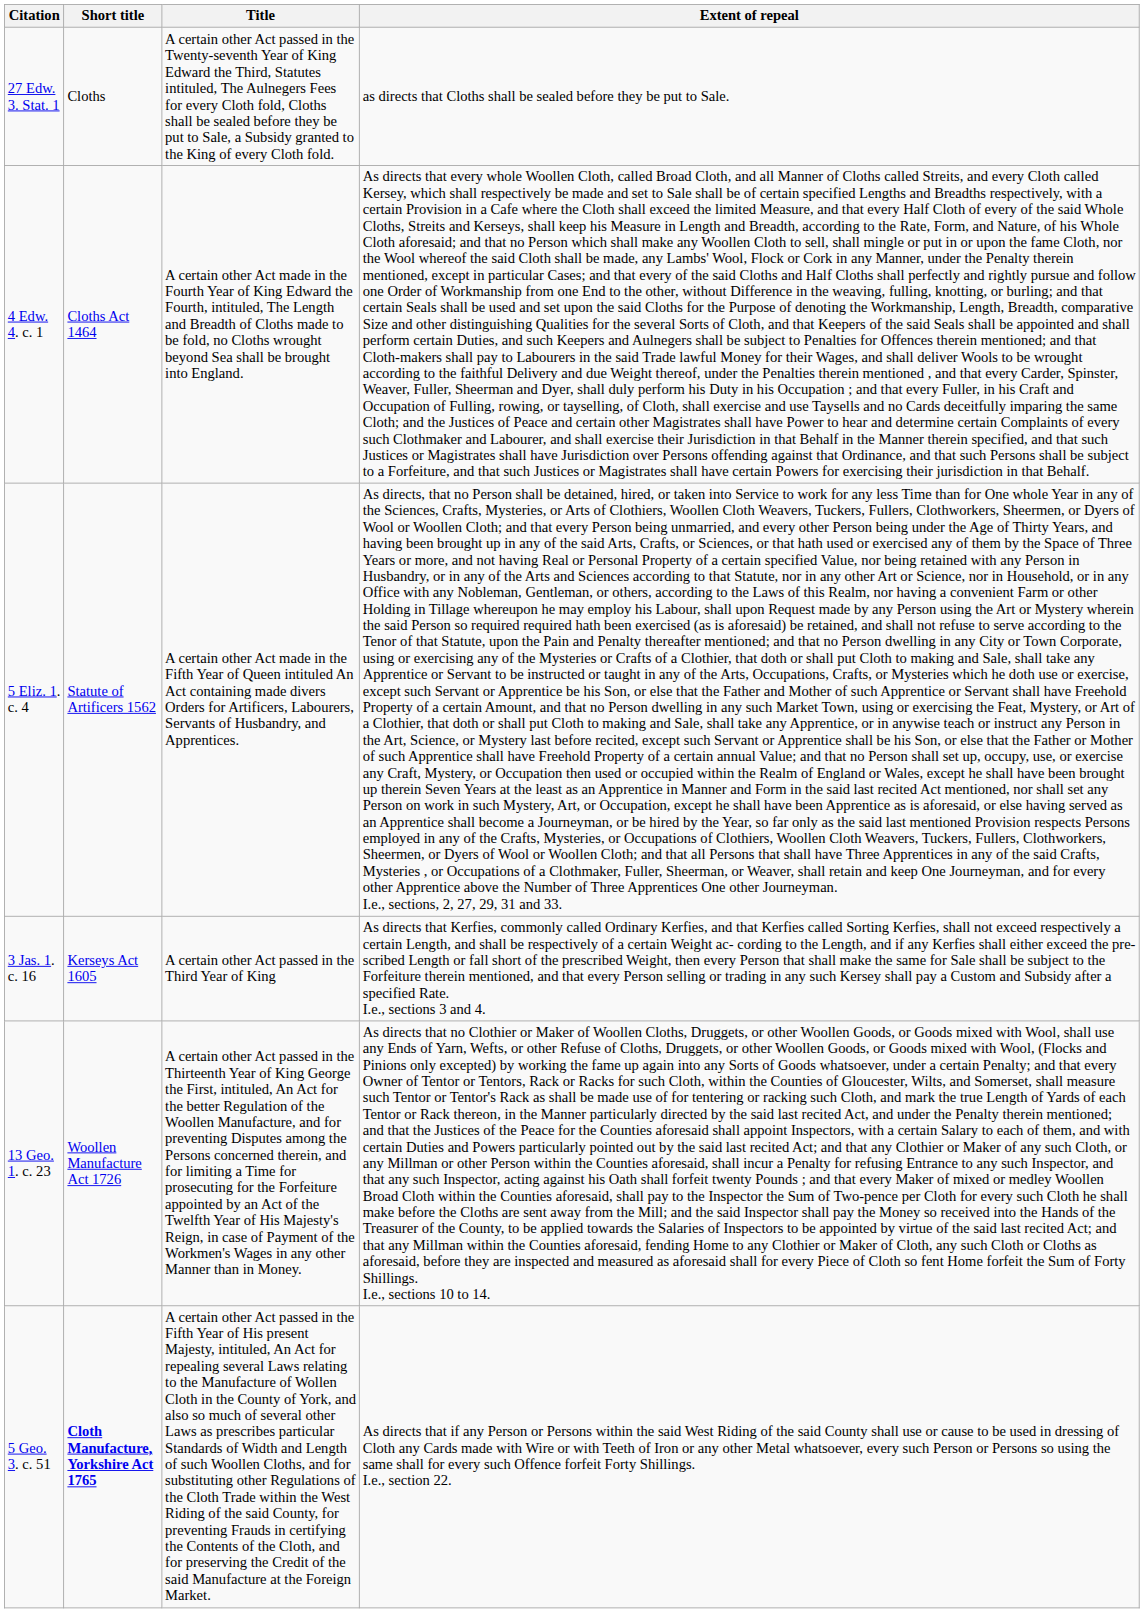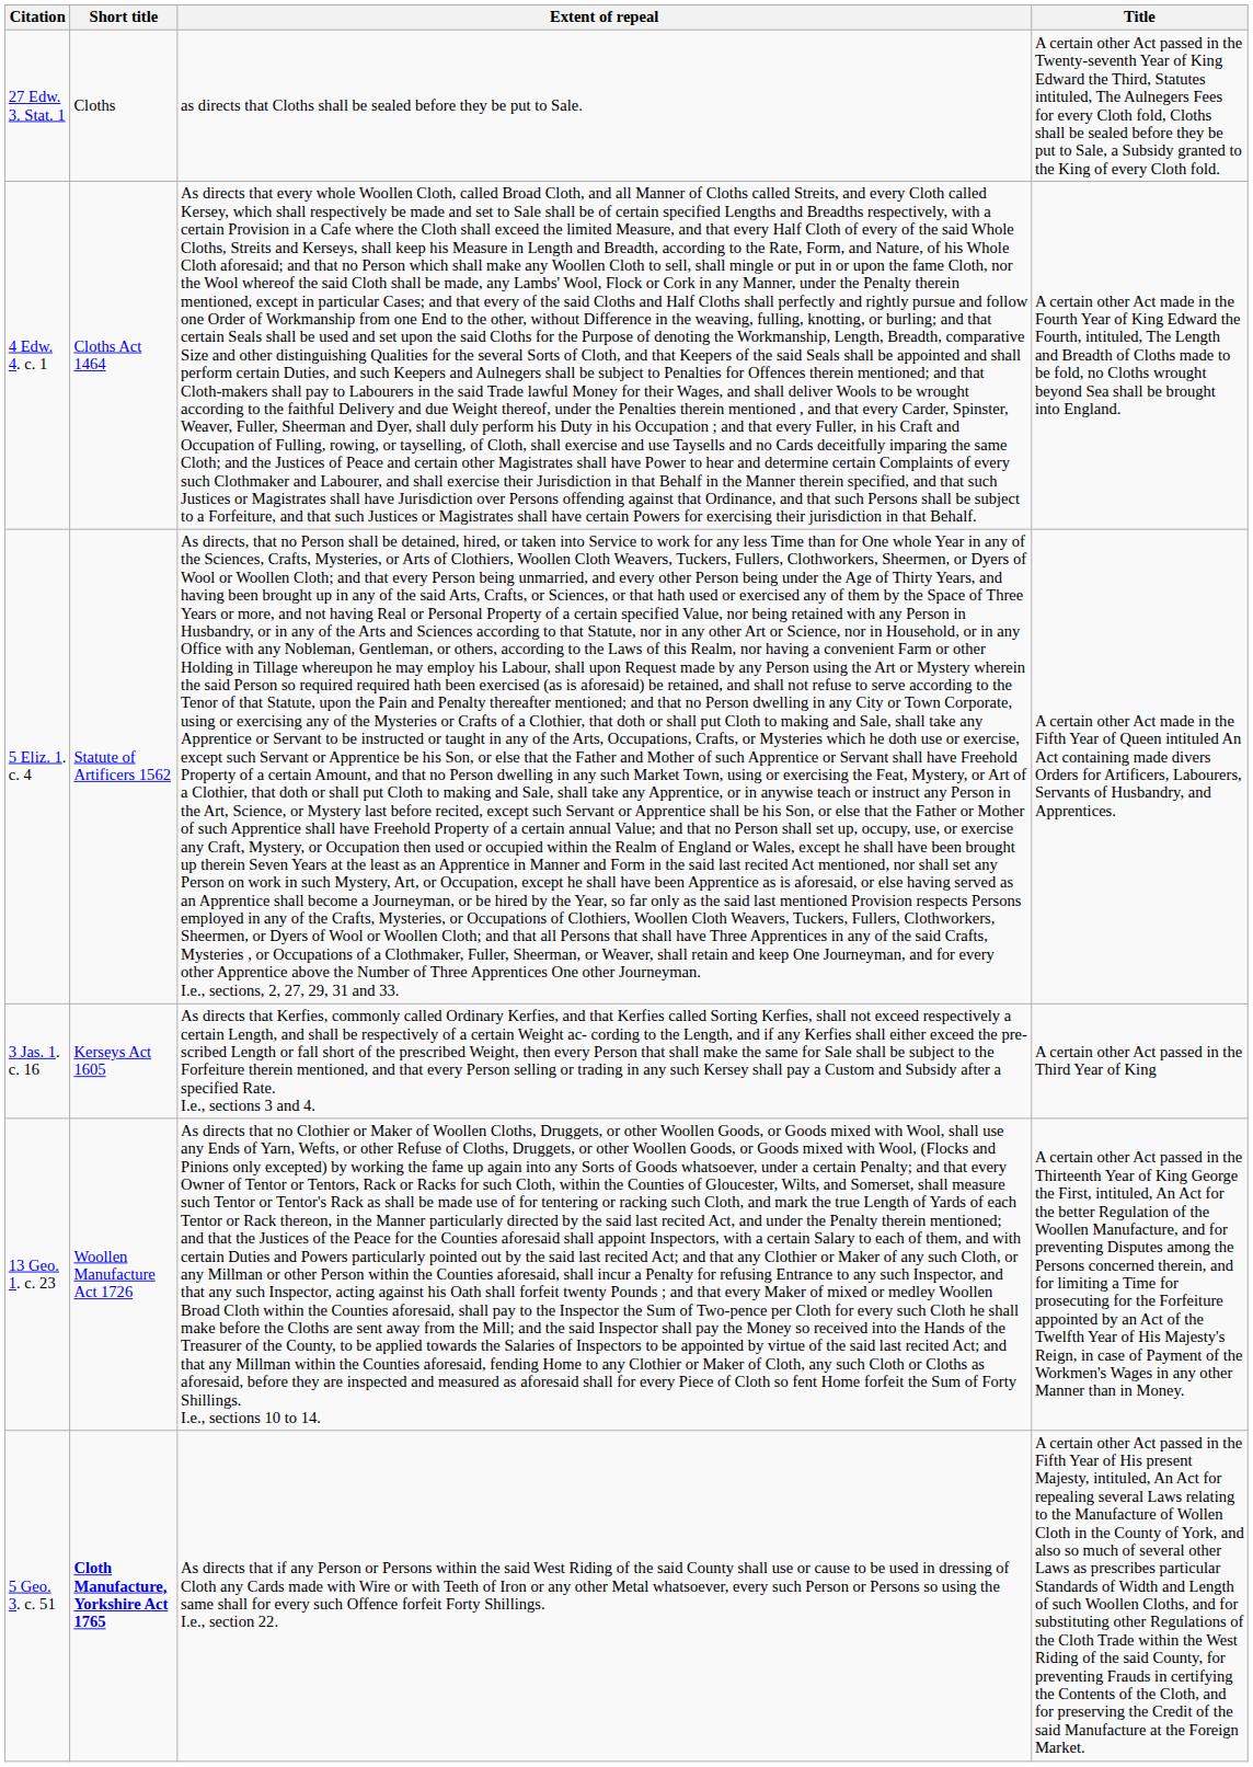 <table class="wikitable">
 <tr>
 <th>Citation</th>
 <th>Short title</th>
+<th>Extent of repeal</th>
 <th>Title</th>
-<th>Extent of repeal</th>
 </tr>
 <tr>
 <td><a href='#'>27 Edw. 3. Stat. 1</a></td>
 <td>Cloths</td>
+<td>as directs that Cloths shall be sealed before they be put to Sale.</td>
 <td>A certain other Act passed in the Twenty-seventh Year of King Edward the Third, Statutes intituled, The Aulnegers Fees for every Cloth fold, Cloths shall be sealed before they be put to Sale, a Subsidy granted to the King of every Cloth fold.</td>
-<td>as directs that Cloths shall be sealed before they be put to Sale.</td>
 </tr>
 <tr>
 <td><a href='#'>4 Edw. 4</a>. c. 1</td>
 <td><a href='#'>Cloths Act 1464</a></td>
+<td>As directs that every whole Woollen Cloth, called Broad Cloth, and all Manner of Cloths called Streits, and every Cloth called Kersey, which shall respectively be made and set to Sale shall be of certain specified Lengths and Breadths respectively, with a certain Provision in a Cafe where the Cloth shall exceed the limited Measure, and that every Half Cloth of every of the said Whole Cloths, Streits and Kerseys, shall keep his Measure in Length and Breadth, according to the Rate, Form, and Nature, of his Whole Cloth aforesaid; and that no Person which shall make any Woollen Cloth to sell, shall mingle or put in or upon the fame Cloth, nor the Wool whereof the said Cloth shall be made, any Lambs' Wool, Flock or Cork in any Manner, under the Penalty therein mentioned, except in particular Cases; and that every of the said Cloths and Half Cloths shall perfectly and rightly pursue and follow one Order of Workmanship from one End to the other, without Difference in the weaving, fulling, knotting, or burling; and that certain Seals shall be used and set upon the said Cloths for the Purpose of denoting the Workmanship, Length, Breadth, comparative Size and other distinguishing Qualities for the several Sorts of Cloth, and that Keepers of the said Seals shall be appointed and shall perform certain Duties, and such Keepers and Aulnegers shall be subject to Penalties for Offences therein mentioned; and that Cloth-makers shall pay to Labourers in the said Trade lawful Money for their Wages, and shall deliver Wools to be wrought according to the faithful Delivery and due Weight thereof, under the Penalties therein mentioned , and that every Carder, Spinster, Weaver, Fuller, Sheerman and Dyer, shall duly perform his Duty in his Occupation ; and that every Fuller, in his Craft and Occupation of Fulling, rowing, or tayselling, of Cloth, shall exercise and use Taysells and no Cards deceitfully imparing the same Cloth; and the Justices of Peace and certain other Magistrates shall have Power to hear and determine certain Complaints of every such Clothmaker and Labourer, and shall exercise their Jurisdiction in that Behalf in the Manner therein specified, and that such Justices or Magistrates shall have Jurisdiction over Persons offending against that Ordinance, and that such Persons shall be subject to a Forfeiture, and that such Justices or Magistrates shall have certain Powers for exercising their jurisdiction in that Behalf.</td>
 <td>A certain other Act made in the Fourth Year of King Edward the Fourth, intituled, The Length and Breadth of Cloths made to be fold, no Cloths wrought beyond Sea shall be brought into England.</td>
-<td>As directs that every whole Woollen Cloth, called Broad Cloth, and all Manner of Cloths called Streits, and every Cloth called Kersey, which shall respectively be made and set to Sale shall be of certain specified Lengths and Breadths respectively, with a certain Provision in a Cafe where the Cloth shall exceed the limited Measure, and that every Half Cloth of every of the said Whole Cloths, Streits and Kerseys, shall keep his Measure in Length and Breadth, according to the Rate, Form, and Nature, of his Whole Cloth aforesaid; and that no Person which shall make any Woollen Cloth to sell, shall mingle or put in or upon the fame Cloth, nor the Wool whereof the said Cloth shall be made, any Lambs' Wool, Flock or Cork in any Manner, under the Penalty therein mentioned, except in particular Cases; and that every of the said Cloths and Half Cloths shall perfectly and rightly pursue and follow one Order of Workmanship from one End to the other, without Difference in the weaving, fulling, knotting, or burling; and that certain Seals shall be used and set upon the said Cloths for the Purpose of denoting the Workmanship, Length, Breadth, comparative Size and other distinguishing Qualities for the several Sorts of Cloth, and that Keepers of the said Seals shall be appointed and shall perform certain Duties, and such Keepers and Aulnegers shall be subject to Penalties for Offences therein mentioned; and that Cloth-makers shall pay to Labourers in the said Trade lawful Money for their Wages, and shall deliver Wools to be wrought according to the faithful Delivery and due Weight thereof, under the Penalties therein mentioned , and that every Carder, Spinster, Weaver, Fuller, Sheerman and Dyer, shall duly perform his Duty in his Occupation ; and that every Fuller, in his Craft and Occupation of Fulling, rowing, or tayselling, of Cloth, shall exercise and use Taysells and no Cards deceitfully imparing the same Cloth; and the Justices of Peace and certain other Magistrates shall have Power to hear and determine certain Complaints of every such Clothmaker and Labourer, and shall exercise their Jurisdiction in that Behalf in the Manner therein specified, and that such Justices or Magistrates shall have Jurisdiction over Persons offending against that Ordinance, and that such Persons shall be subject to a Forfeiture, and that such Justices or Magistrates shall have certain Powers for exercising their jurisdiction in that Behalf.</td>
 </tr>
 <tr>
 <td><a href='#'>5 Eliz. 1</a>. c. 4</td>
 <td><a href='#'>Statute of Artificers 1562</a></td>
+<td>As directs, that no Person shall be detained, hired, or taken into Service to work for any less Time than for One whole Year in any of the Sciences, Crafts, Mysteries, or Arts of Clothiers, Woollen Cloth Weavers, Tuckers, Fullers, Clothworkers, Sheermen, or Dyers of Wool or Woollen Cloth; and that every Person being unmarried, and every other Person being under the Age of Thirty Years, and having been brought up in any of the said Arts, Crafts, or Sciences, or that hath used or exercised any of them by the Space of Three Years or more, and not having Real or Personal Property of a certain specified Value, nor being retained with any Person in Husbandry, or in any of the Arts and Sciences according to that Statute, nor in any other Art or Science, nor in Household, or in any Office with any Nobleman, Gentleman, or others, according to the Laws of this Realm, nor having a convenient Farm or other Holding in Tillage whereupon he may employ his Labour, shall upon Request made by any Person using the Art or Mystery wherein the said Person so required required hath been exercised (as is aforesaid) be retained, and shall not refuse to serve according to the Tenor of that Statute, upon the Pain and Penalty thereafter mentioned; and that no Person dwelling in any City or Town Corporate, using or exercising any of the Mysteries or Crafts of a Clothier, that doth or shall put Cloth to making and Sale, shall take any Apprentice or Servant to be instructed or taught in any of the Arts, Occupations, Crafts, or Mysteries which he doth use or exercise, except such Servant or Apprentice be his Son, or else that the Father and Mother of such Apprentice or Servant shall have Freehold Property of a certain Amount, and that no Person dwelling in any such Market Town, using or exercising the Feat, Mystery, or Art of a Clothier, that doth or shall put Cloth to making and Sale, shall take any Apprentice, or in anywise teach or instruct any Person in the Art, Science, or Mystery last before recited, except such Servant or Apprentice shall be his Son, or else that the Father or Mother of such Apprentice shall have Freehold Property of a certain annual Value; and that no Person shall set up, occupy, use, or exercise any Craft, Mystery, or Occupation then used or occupied within the Realm of England or Wales, except he shall have been brought up therein Seven Years at the least as an Apprentice in Manner and Form in the said last recited Act mentioned, nor shall set any Person on work in such Mystery, Art, or Occupation, except he shall have been Apprentice as is aforesaid, or else having served as an Apprentice shall become a Journeyman, or be hired by the Year, so far only as the said last mentioned Provision respects Persons employed in any of the Crafts, Mysteries, or Occupations of Clothiers, Woollen Cloth Weavers, Tuckers, Fullers, Clothworkers, Sheermen, or Dyers of Wool or Woollen Cloth; and that all Persons that shall have Three Apprentices in any of the said Crafts, Mysteries , or Occupations of a Clothmaker, Fuller, Sheerman, or Weaver, shall retain and keep One Journeyman, and for every other Apprentice above the Number of Three Apprentices One other Journeyman.<br>I.e., sections, 2, 27, 29, 31 and 33.</td>
 <td>A certain other Act made in the Fifth Year of Queen intituled An Act containing made divers Orders for Artificers, Labourers, Servants of Husbandry, and Apprentices.</td>
-<td>As directs, that no Person shall be detained, hired, or taken into Service to work for any less Time than for One whole Year in any of the Sciences, Crafts, Mysteries, or Arts of Clothiers, Woollen Cloth Weavers, Tuckers, Fullers, Clothworkers, Sheermen, or Dyers of Wool or Woollen Cloth; and that every Person being unmarried, and every other Person being under the Age of Thirty Years, and having been brought up in any of the said Arts, Crafts, or Sciences, or that hath used or exercised any of them by the Space of Three Years or more, and not having Real or Personal Property of a certain specified Value, nor being retained with any Person in Husbandry, or in any of the Arts and Sciences according to that Statute, nor in any other Art or Science, nor in Household, or in any Office with any Nobleman, Gentleman, or others, according to the Laws of this Realm, nor having a convenient Farm or other Holding in Tillage whereupon he may employ his Labour, shall upon Request made by any Person using the Art or Mystery wherein the said Person so required required hath been exercised (as is aforesaid) be retained, and shall not refuse to serve according to the Tenor of that Statute, upon the Pain and Penalty thereafter mentioned; and that no Person dwelling in any City or Town Corporate, using or exercising any of the Mysteries or Crafts of a Clothier, that doth or shall put Cloth to making and Sale, shall take any Apprentice or Servant to be instructed or taught in any of the Arts, Occupations, Crafts, or Mysteries which he doth use or exercise, except such Servant or Apprentice be his Son, or else that the Father and Mother of such Apprentice or Servant shall have Freehold Property of a certain Amount, and that no Person dwelling in any such Market Town, using or exercising the Feat, Mystery, or Art of a Clothier, that doth or shall put Cloth to making and Sale, shall take any Apprentice, or in anywise teach or instruct any Person in the Art, Science, or Mystery last before recited, except such Servant or Apprentice shall be his Son, or else that the Father or Mother of such Apprentice shall have Freehold Property of a certain annual Value; and that no Person shall set up, occupy, use, or exercise any Craft, Mystery, or Occupation then used or occupied within the Realm of England or Wales, except he shall have been brought up therein Seven Years at the least as an Apprentice in Manner and Form in the said last recited Act mentioned, nor shall set any Person on work in such Mystery, Art, or Occupation, except he shall have been Apprentice as is aforesaid, or else having served as an Apprentice shall become a Journeyman, or be hired by the Year, so far only as the said last mentioned Provision respects Persons employed in any of the Crafts, Mysteries, or Occupations of Clothiers, Woollen Cloth Weavers, Tuckers, Fullers, Clothworkers, Sheermen, or Dyers of Wool or Woollen Cloth; and that all Persons that shall have Three Apprentices in any of the said Crafts, Mysteries , or Occupations of a Clothmaker, Fuller, Sheerman, or Weaver, shall retain and keep One Journeyman, and for every other Apprentice above the Number of Three Apprentices One other Journeyman.<br>I.e., sections, 2, 27, 29, 31 and 33.</td>
 </tr>
 <tr>
 <td><a href='#'>3 Jas. 1</a>. c. 16</td>
 <td><a href='#'>Kerseys Act 1605</a></td>
+<td>As directs that Kerfies, commonly called Ordinary Kerfies, and that Kerfies called Sorting Kerfies, shall not exceed respectively a certain Length, and shall be respectively of a certain Weight ac- cording to the Length, and if any Kerfies shall either exceed the pre- scribed Length or fall short of the prescribed Weight, then every Person that shall make the same for Sale shall be subject to the Forfeiture therein mentioned, and that every Person selling or trading in any such Kersey shall pay a Custom and Subsidy after a specified Rate.<br>I.e., sections 3 and 4.</td>
 <td>A certain other Act passed in the Third Year of King</td>
-<td>As directs that Kerfies, commonly called Ordinary Kerfies, and that Kerfies called Sorting Kerfies, shall not exceed respectively a certain Length, and shall be respectively of a certain Weight ac- cording to the Length, and if any Kerfies shall either exceed the pre- scribed Length or fall short of the prescribed Weight, then every Person that shall make the same for Sale shall be subject to the Forfeiture therein mentioned, and that every Person selling or trading in any such Kersey shall pay a Custom and Subsidy after a specified Rate.<br>I.e., sections 3 and 4.</td>
 </tr>
 <tr>
 <td><a href='#'>13 Geo. 1</a>. c. 23</td>
 <td><a href='#'>Woollen Manufacture Act 1726</a></td>
+<td>As directs that no Clothier or Maker of Woollen Cloths, Druggets, or other Woollen Goods, or Goods mixed with Wool, shall use any Ends of Yarn, Wefts, or other Refuse of Cloths, Druggets, or other Woollen Goods, or Goods mixed with Wool, (Flocks and Pinions only excepted) by working the fame up again into any Sorts of Goods whatsoever, under a certain Penalty; and that every Owner of Tentor or Tentors, Rack or Racks for such Cloth, within the Counties of Gloucester, Wilts, and Somerset, shall measure such Tentor or Tentor's Rack as shall be made use of for tentering or racking such Cloth, and mark the true Length of Yards of each Tentor or Rack thereon, in the Manner particularly directed by the said last recited Act, and under the Penalty therein mentioned; and that the Justices of the Peace for the Counties aforesaid shall appoint Inspectors, with a certain Salary to each of them, and with certain Duties and Powers particularly pointed out by the said last recited Act; and that any Clothier or Maker of any such Cloth, or any Millman or other Person within the Counties aforesaid, shall incur a Penalty for refusing Entrance to any such Inspector, and that any such Inspector, acting against his Oath shall forfeit twenty Pounds ; and that every Maker of mixed or medley Woollen Broad Cloth within the Counties aforesaid, shall pay to the Inspector the Sum of Two-pence per Cloth for every such Cloth he shall make before the Cloths are sent away from the Mill; and the said Inspector shall pay the Money so received into the Hands of the Treasurer of the County, to be applied towards the Salaries of Inspectors to be appointed by virtue of the said last recited Act; and that any Millman within the Counties aforesaid, fending Home to any Clothier or Maker of Cloth, any such Cloth or Cloths as aforesaid, before they are inspected and measured as aforesaid shall for every Piece of Cloth so fent Home forfeit the Sum of Forty Shillings.<br>I.e., sections 10 to 14.</td>
 <td>A certain other Act passed in the Thirteenth Year of King George the First, intituled, An Act for the better Regulation of the Woollen Manufacture, and for preventing Disputes among the Persons concerned therein, and for limiting a Time for prosecuting for the Forfeiture appointed by an Act of the Twelfth Year of His Majesty's Reign, in case of Payment of the Workmen's Wages in any other Manner than in Money.</td>
-<td>As directs that no Clothier or Maker of Woollen Cloths, Druggets, or other Woollen Goods, or Goods mixed with Wool, shall use any Ends of Yarn, Wefts, or other Refuse of Cloths, Druggets, or other Woollen Goods, or Goods mixed with Wool, (Flocks and Pinions only excepted) by working the fame up again into any Sorts of Goods whatsoever, under a certain Penalty; and that every Owner of Tentor or Tentors, Rack or Racks for such Cloth, within the Counties of Gloucester, Wilts, and Somerset, shall measure such Tentor or Tentor's Rack as shall be made use of for tentering or racking such Cloth, and mark the true Length of Yards of each Tentor or Rack thereon, in the Manner particularly directed by the said last recited Act, and under the Penalty therein mentioned; and that the Justices of the Peace for the Counties aforesaid shall appoint Inspectors, with a certain Salary to each of them, and with certain Duties and Powers particularly pointed out by the said last recited Act; and that any Clothier or Maker of any such Cloth, or any Millman or other Person within the Counties aforesaid, shall incur a Penalty for refusing Entrance to any such Inspector, and that any such Inspector, acting against his Oath shall forfeit twenty Pounds ; and that every Maker of mixed or medley Woollen Broad Cloth within the Counties aforesaid, shall pay to the Inspector the Sum of Two-pence per Cloth for every such Cloth he shall make before the Cloths are sent away from the Mill; and the said Inspector shall pay the Money so received into the Hands of the Treasurer of the County, to be applied towards the Salaries of Inspectors to be appointed by virtue of the said last recited Act; and that any Millman within the Counties aforesaid, fending Home to any Clothier or Maker of Cloth, any such Cloth or Cloths as aforesaid, before they are inspected and measured as aforesaid shall for every Piece of Cloth so fent Home forfeit the Sum of Forty Shillings.<br>I.e., sections 10 to 14.</td>
 </tr>
 <tr>
 <td><a href='#'>5 Geo. 3</a>. c. 51</td>
 <td><strong><a href='#'>Cloth Manufacture, Yorkshire Act 1765</a></strong></td>
+<td>As directs that if any Person or Persons within the said West Riding of the said County shall use or cause to be used in dressing of Cloth any Cards made with Wire or with Teeth of Iron or any other Metal whatsoever, every such Person or Persons so using the same shall for every such Offence forfeit Forty Shillings.<br>I.e., section 22.</td>
 <td>A certain other Act passed in the Fifth Year of His present Majesty, intituled, An Act for repealing several Laws relating to the Manufacture of Wollen Cloth in the County of York, and also so much of several other Laws as prescribes particular Standards of Width and Length of such Woollen Cloths, and for substituting other Regulations of the Cloth Trade within the West Riding of the said County, for preventing Frauds in certifying the Contents of the Cloth, and for preserving the Credit of the said Manufacture at the Foreign Market.</td>
-<td>As directs that if any Person or Persons within the said West Riding of the said County shall use or cause to be used in dressing of Cloth any Cards made with Wire or with Teeth of Iron or any other Metal whatsoever, every such Person or Persons so using the same shall for every such Offence forfeit Forty Shillings.<br>I.e., section 22.</td>
 </tr>
 </table>
